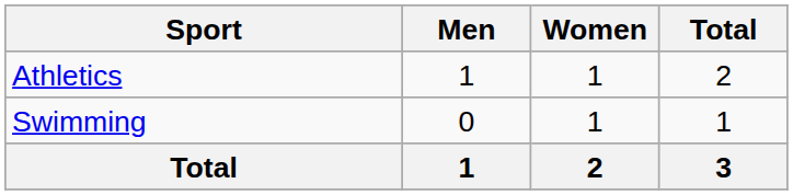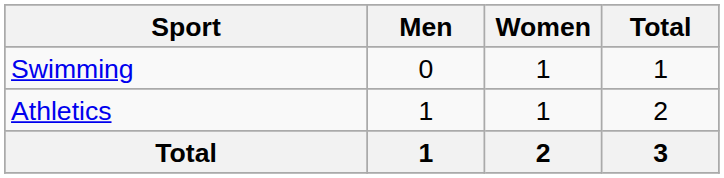 <table class="wikitable" style="text-align:center; font-size: 95%">
 <tr>
 <th width=200>Sport</th>
 <th width=60>Men</th>
 <th width=60>Women</th>
 <th width=60>Total</th>
 </tr>
 <tr>
+<td align=left><a href='#'>Swimming</a></td>
+<td>0</td>
+<td>1</td>
+<td>1</td>
+</tr>
+<tr>
 <td align=left><a href='#'>Athletics</a></td>
 <td>1</td>
 <td>1</td>
 <td>2</td>
-</tr>
-<tr>
-<td align=left><a href='#'>Swimming</a></td>
-<td>0</td>
-<td>1</td>
-<td>1</td>
 </tr>
 <tr>
 <th>Total</th>
 <th>1</th>
 <th>2</th>
 <th>3</th>
 </tr>
 </table>
